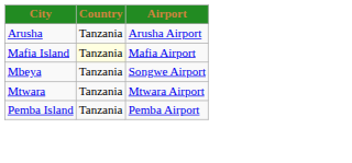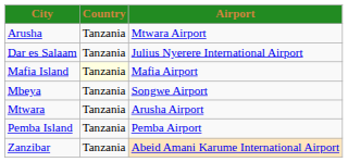 <table class="sortable wikitable toccolours">
 <tr>
 <th style="background-color:#228B22;color: Peru">City</th>
 <th style="background-color:#228B22;color: Peru">Country</th>
 <th style="background-color:#228B22;color: Peru">Airport</th>
 </tr>
 <tr>
 <td style=><a href='#'>Arusha</a></td>
 <td>Tanzania</td>
-<td><a href='#'>Arusha Airport</a></td>
+<td><a href='#'>Mtwara Airport</a></td>
+</tr>
+<tr>
+<td style=><a href='#'>Dar es Salaam</a></td>
+<td>Tanzania</td>
+<td><a href='#'>Julius Nyerere International Airport</a></td>
 </tr>
 <tr>
 <td style=><a href='#'>Mafia Island</a></td>
 <td style="background: lightyellow;">Tanzania</td>
 <td><a href='#'>Mafia Airport</a></td>
 </tr>
 <tr>
 <td style=><a href='#'>Mbeya</a></td>
 <td>Tanzania</td>
 <td><a href='#'>Songwe Airport</a></td>
 </tr>
 <tr>
 <td style=><a href='#'>Mtwara</a></td>
 <td>Tanzania</td>
-<td><a href='#'>Mtwara Airport</a></td>
+<td><a href='#'>Arusha Airport</a></td>
 </tr>
 <tr>
 <td style=><a href='#'>Pemba Island</a></td>
 <td>Tanzania</td>
 <td><a href='#'>Pemba Airport</a></td>
 </tr>
+<tr>
+<td style=><a href='#'>Zanzibar</a></td>
+<td>Tanzania</td>
+<td style="background-color: #FFE6BD"><a href='#'>Abeid Amani Karume International Airport</a></td>
+</tr>
 </table>
